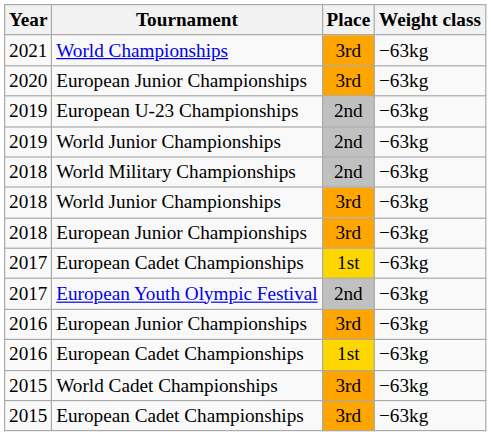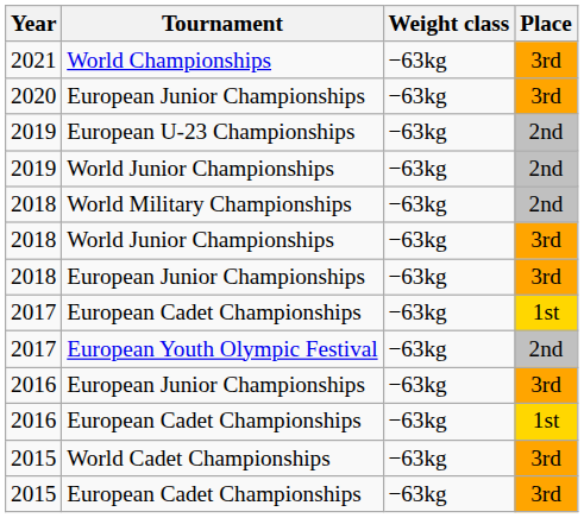 <table class="wikitable">
 <tr>
 <th>Year</th>
 <th>Tournament</th>
+<th>Weight class</th>
 <th>Place</th>
-<th>Weight class</th>
 </tr>
 <tr>
 <td>2021</td>
 <td><a href='#'>World Championships</a></td>
+<td>−63kg</td>
 <td bgcolor="orange" align="center">3rd</td>
-<td>−63kg</td>
 </tr>
 <tr>
 <td>2020</td>
 <td>European Junior Championships</td>
+<td>−63kg</td>
 <td bgcolor="orange" align="center">3rd</td>
-<td>−63kg</td>
 </tr>
 <tr>
 <td>2019</td>
 <td>European U-23 Championships</td>
+<td>−63kg</td>
 <td bgcolor="silver" align="center">2nd</td>
-<td>−63kg</td>
 </tr>
 <tr>
 <td>2019</td>
 <td>World Junior Championships</td>
+<td>−63kg</td>
 <td bgcolor="silver" align="center">2nd</td>
-<td>−63kg</td>
 </tr>
 <tr>
 <td>2018</td>
 <td>World Military Championships</td>
+<td>−63kg</td>
 <td bgcolor="silver" align="center">2nd</td>
-<td>−63kg</td>
 </tr>
 <tr>
 <td>2018</td>
 <td>World Junior Championships</td>
+<td>−63kg</td>
 <td bgcolor="orange" align="center">3rd</td>
-<td>−63kg</td>
 </tr>
 <tr>
 <td>2018</td>
 <td>European Junior Championships</td>
+<td>−63kg</td>
 <td bgcolor="Orange" align="center">3rd</td>
-<td>−63kg</td>
 </tr>
 <tr>
 <td>2017</td>
 <td>European Cadet Championships</td>
+<td>−63kg</td>
 <td bgcolor="gold" align="center">1st</td>
-<td>−63kg</td>
 </tr>
 <tr>
 <td>2017</td>
 <td><a href='#'>European Youth Olympic Festival</a></td>
+<td>−63kg</td>
 <td bgcolor="silver" align="center">2nd</td>
-<td>−63kg</td>
 </tr>
 <tr>
 <td>2016</td>
 <td>European Junior Championships</td>
+<td>−63kg</td>
 <td bgcolor="Orange" align="center">3rd</td>
-<td>−63kg</td>
 </tr>
 <tr>
 <td>2016</td>
 <td>European Cadet Championships</td>
+<td>−63kg</td>
 <td bgcolor="gold" align="center">1st</td>
-<td>−63kg</td>
 </tr>
 <tr>
 <td>2015</td>
 <td>World Cadet Championships</td>
+<td>−63kg</td>
 <td bgcolor="Orange" align="center">3rd</td>
-<td>−63kg</td>
 </tr>
 <tr>
 <td>2015</td>
 <td>European Cadet Championships</td>
+<td>−63kg</td>
 <td bgcolor="orange" align="center">3rd</td>
-<td>−63kg</td>
 </tr>
 </table>
